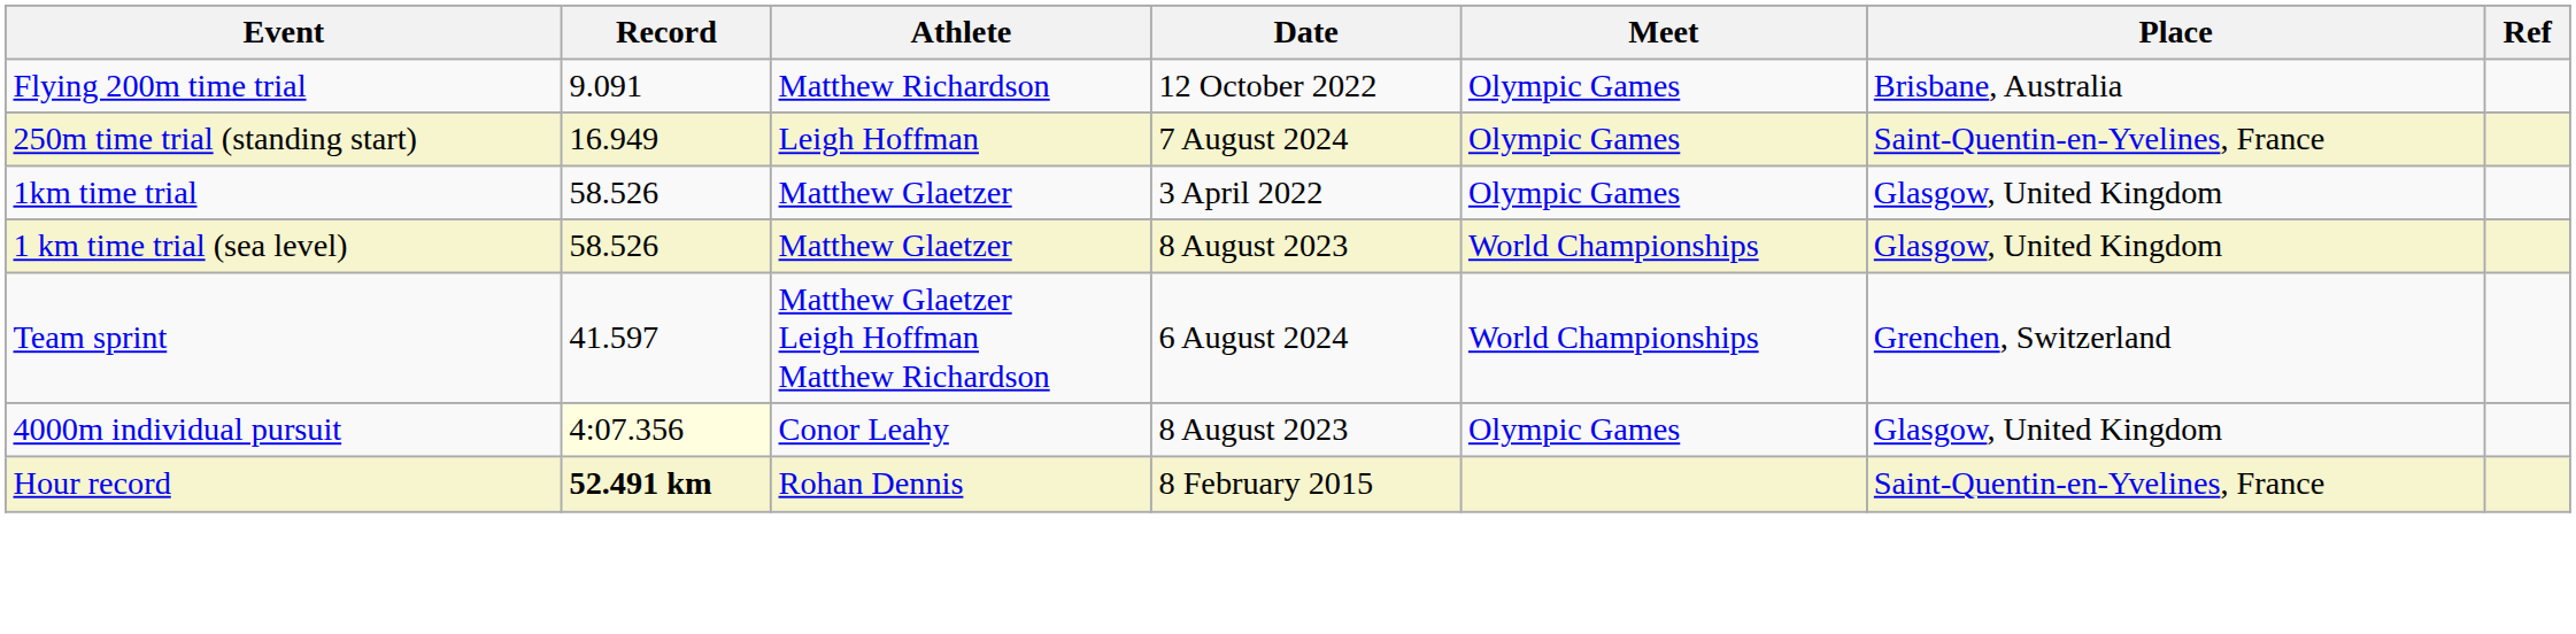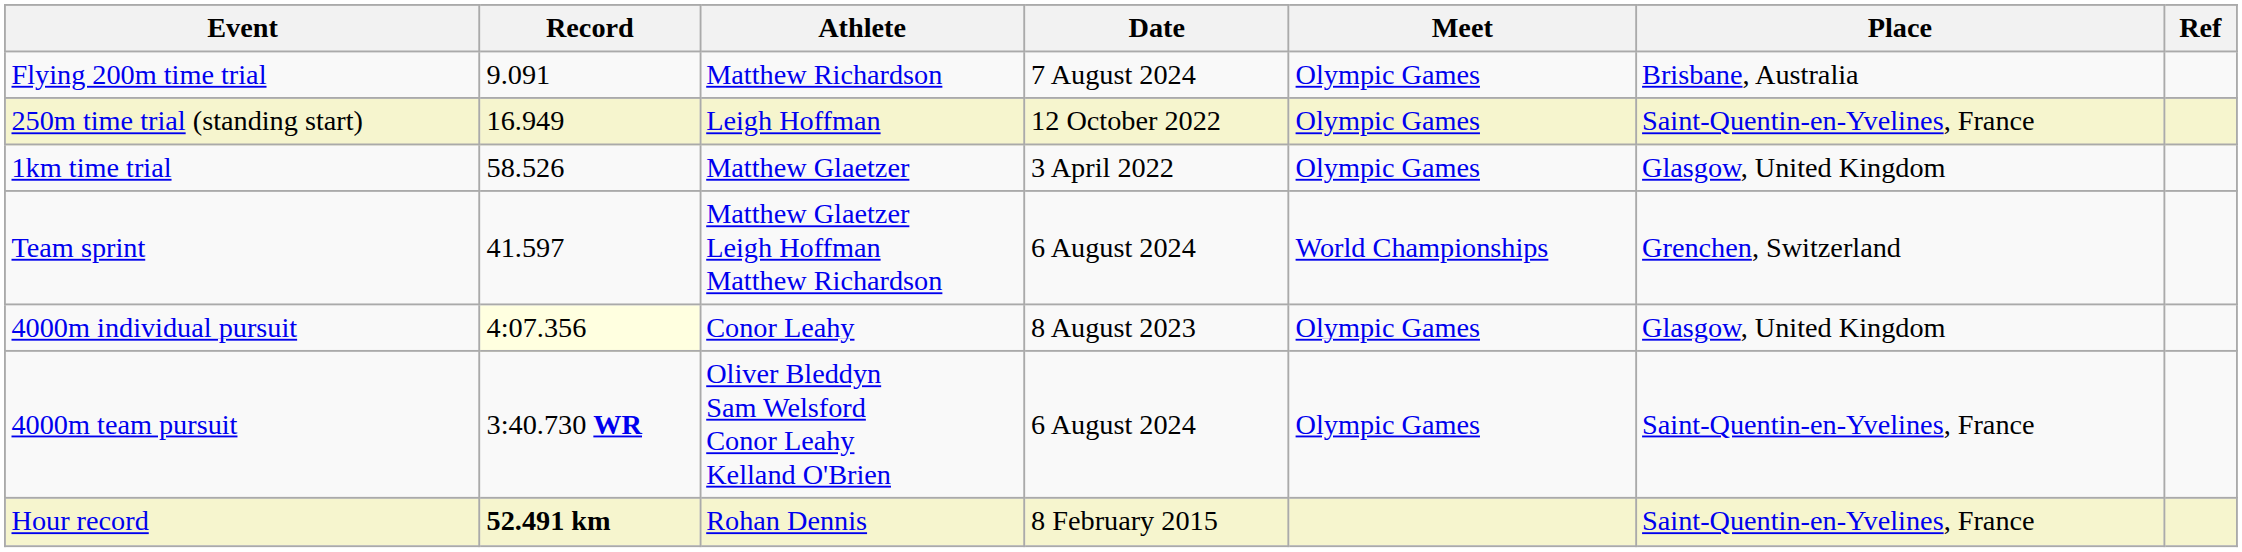 <table class="wikitable" style="font-size:95%; width: 95%;">
 <tr>
 <th>Event</th>
 <th>Record</th>
 <th>Athlete</th>
 <th>Date</th>
 <th>Meet</th>
 <th>Place</th>
 <th>Ref</th>
 </tr>
 <tr>
 <td><a href='#'>Flying 200m time trial</a></td>
 <td>9.091</td>
 <td><a href='#'>Matthew Richardson</a></td>
-<td>12 October 2022</td>
+<td>7 August 2024</td>
 <td><a href='#'>Olympic Games</a></td>
 <td><a href='#'>Brisbane</a>, Australia</td>
 <td></td>
 </tr>
 <tr style="background:#f6F5CE;">
 <td><a href='#'>250m time trial</a> (standing start)</td>
 <td>16.949</td>
 <td><a href='#'>Leigh Hoffman</a></td>
-<td>7 August 2024</td>
+<td>12 October 2022</td>
 <td><a href='#'>Olympic Games</a></td>
 <td><a href='#'>Saint-Quentin-en-Yvelines</a>, France</td>
 <td></td>
 </tr>
 <tr>
 <td><a href='#'>1km time trial</a></td>
 <td>58.526</td>
 <td><a href='#'>Matthew Glaetzer</a></td>
 <td>3 April 2022</td>
 <td><a href='#'>Olympic Games</a></td>
-<td><a href='#'>Glasgow</a>, United Kingdom</td>
-<td></td>
-</tr>
-<tr style="background:#f6F5CE;">
-<td><a href='#'>1 km time trial</a> (sea level)</td>
-<td>58.526</td>
-<td><a href='#'>Matthew Glaetzer</a></td>
-<td>8 August 2023</td>
-<td><a href='#'>World Championships</a></td>
 <td><a href='#'>Glasgow</a>, United Kingdom</td>
 <td></td>
 </tr>
 <tr>
 <td><a href='#'>Team sprint</a></td>
 <td>41.597</td>
 <td><a href='#'>Matthew Glaetzer</a><br><a href='#'>Leigh Hoffman</a><br><a href='#'>Matthew Richardson</a></td>
 <td>6 August 2024</td>
 <td><a href='#'>World Championships</a></td>
 <td><a href='#'>Grenchen</a>, Switzerland</td>
 <td></td>
 </tr>
 <tr>
 <td><a href='#'>4000m individual pursuit</a></td>
 <td style="background: lightyellow;">4:07.356</td>
 <td><a href='#'>Conor Leahy</a></td>
 <td>8 August 2023</td>
 <td><a href='#'>Olympic Games</a></td>
 <td><a href='#'>Glasgow</a>, United Kingdom</td>
 <td></td>
 </tr>
+<tr>
+<td><a href='#'>4000m team pursuit</a></td>
+<td>3:40.730 <strong><a href='#'>WR</a></strong></td>
+<td><a href='#'>Oliver Bleddyn</a><br><a href='#'>Sam Welsford</a><br><a href='#'>Conor Leahy</a><br><a href='#'>Kelland O'Brien</a></td>
+<td>6 August 2024</td>
+<td><a href='#'>Olympic Games</a></td>
+<td><a href='#'>Saint-Quentin-en-Yvelines</a>, France</td>
+<td></td>
+</tr>
 <tr style="background:#f6F5CE;">
 <td><a href='#'>Hour record</a></td>
 <td><strong>52.491 km</strong></td>
 <td><a href='#'>Rohan Dennis</a></td>
 <td>8 February 2015</td>
 <td></td>
 <td><a href='#'>Saint-Quentin-en-Yvelines</a>, France</td>
 <td></td>
 </tr>
 </table>
